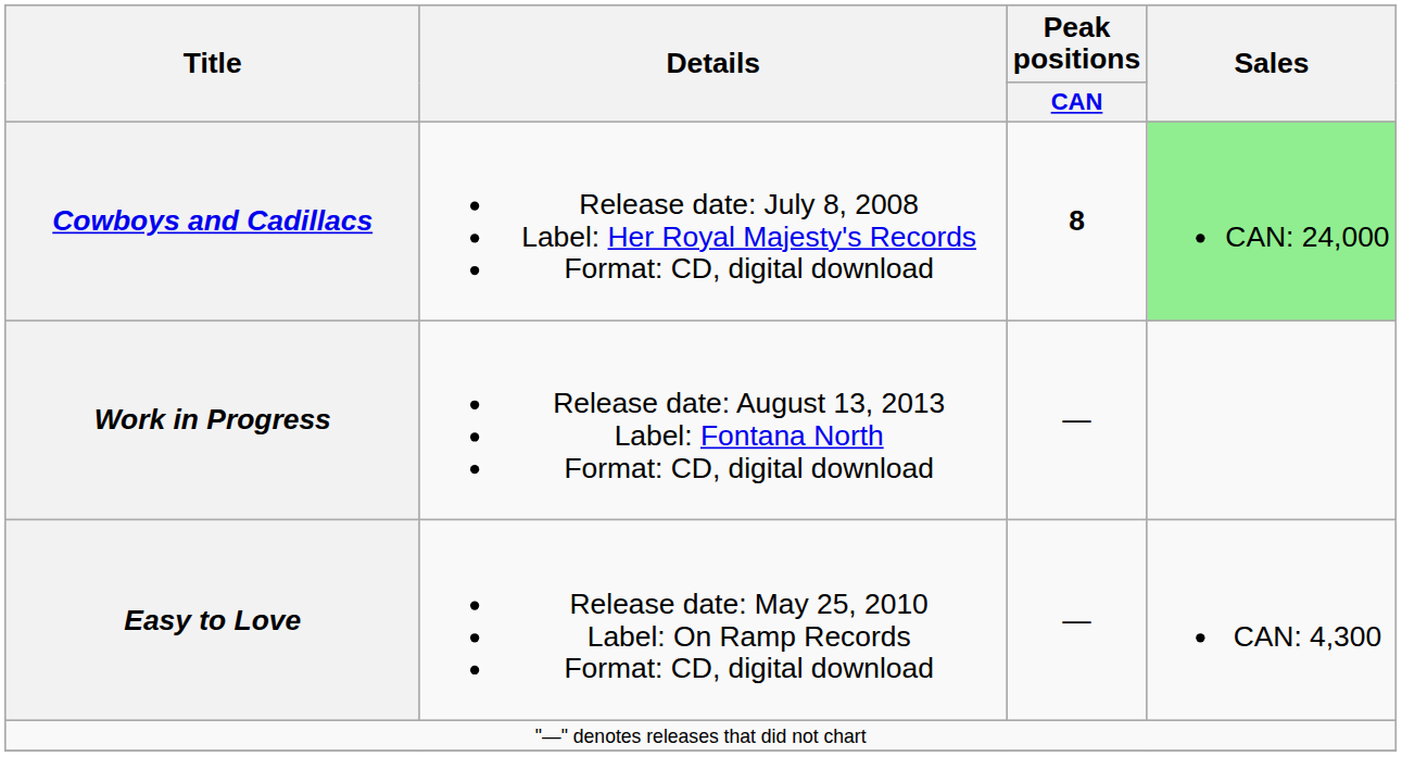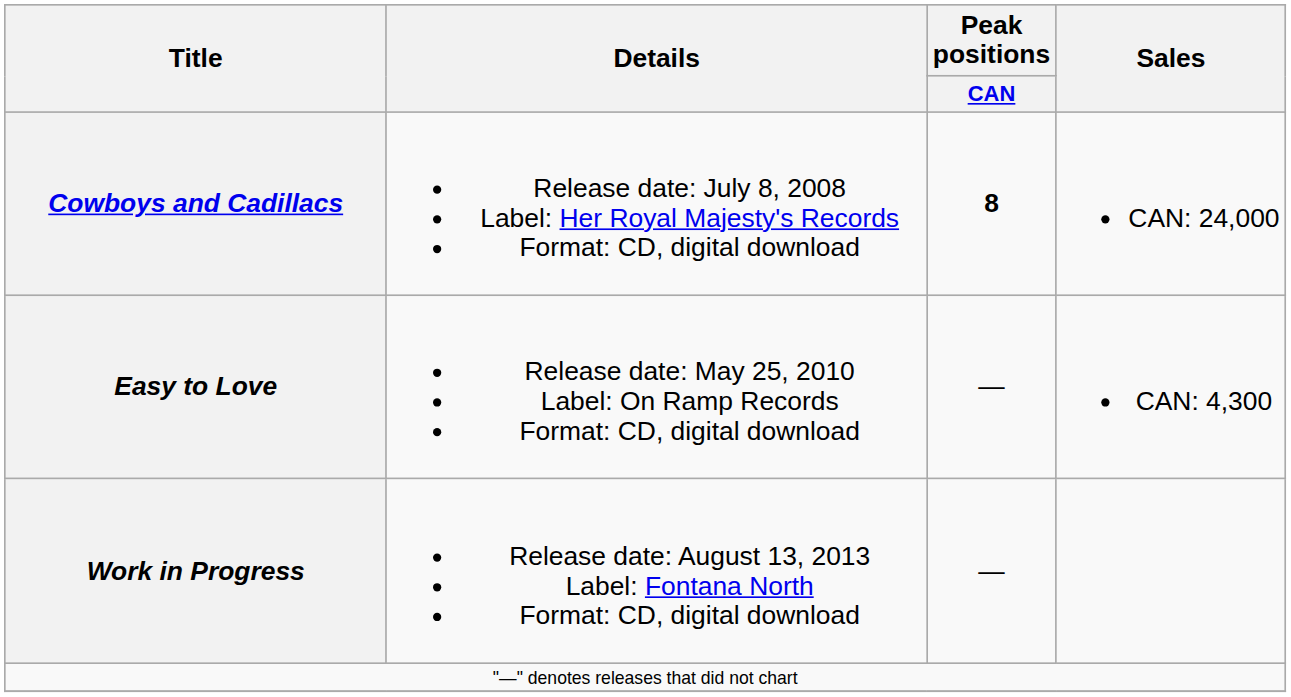 <table class="wikitable plainrowheaders" style="text-align:center;">
 <tr>
 <th rowspan="2" style="width:14em;">Title</th>
 <th rowspan="2" style="width:20em;">Details</th>
 <th colspan="1">Peak positions</th>
 <th rowspan="2">Sales</th>
 </tr>
 <tr style="font-size:smaller;">
 <th width="65"><a href='#'>CAN</a></th>
 </tr>
 <tr>
 <th scope="row"><em><a href='#'>Cowboys and Cadillacs</a></em></th>
 <td><br><ul><li>Release date: July 8, 2008</li><li>Label: <a href='#'>Her Royal Majesty's Records</a></li><li>Format: CD, digital download</li></ul></td>
 <td><strong>8</strong></td>
-<td style="background: lightgreen;"><br><ul><li>CAN: 24,000</li></ul></td>
+<td><br><ul><li>CAN: 24,000</li></ul></td>
+</tr>
+<tr>
+<th scope="row"><em>Easy to Love</em></th>
+<td><br><ul><li>Release date: May 25, 2010</li><li>Label: On Ramp Records</li><li>Format: CD, digital download</li></ul></td>
+<td>—</td>
+<td><br><ul><li>CAN: 4,300</li></ul></td>
 </tr>
 <tr>
 <th scope="row"><em>Work in Progress</em></th>
 <td><br><ul><li>Release date: August 13, 2013</li><li>Label: <a href='#'>Fontana North</a></li><li>Format: CD, digital download</li></ul></td>
 <td>—</td>
 <td></td>
 </tr>
 <tr>
-<th scope="row"><em>Easy to Love</em></th>
-<td><br><ul><li>Release date: May 25, 2010</li><li>Label: On Ramp Records</li><li>Format: CD, digital download</li></ul></td>
-<td>—</td>
-<td><br><ul><li>CAN: 4,300</li></ul></td>
-</tr>
-<tr>
 <td colspan="4" style="font-size:8pt">"—" denotes releases that did not chart</td>
 </tr>
 <tr>
 </tr>
 </table>
